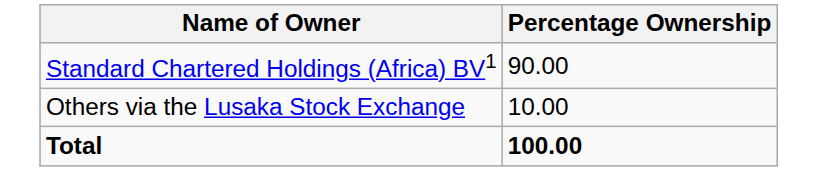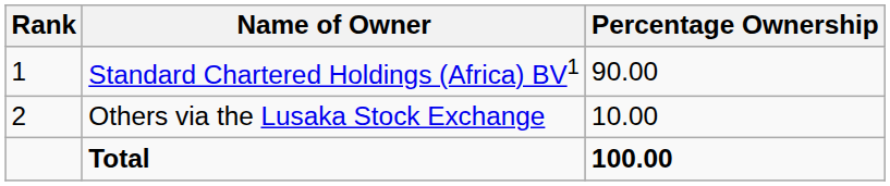 <table class="wikitable sortable" style="margin-left:auto;margin-right:auto">
 <tr>
+<th style="width:2em;">Rank</th>
 <th>Name of Owner</th>
 <th>Percentage Ownership</th>
 </tr>
 <tr>
+<td>1</td>
 <td><a href='#'>Standard Chartered Holdings (Africa) BV</a><sup>1</sup></td>
 <td>90.00</td>
 </tr>
 <tr>
+<td>2</td>
 <td>Others via the <a href='#'>Lusaka Stock Exchange</a></td>
 <td>10.00</td>
 </tr>
 <tr>
+<td></td>
 <td><strong>Total</strong></td>
 <td><strong>100.00</strong></td>
 </tr>
 </table>
